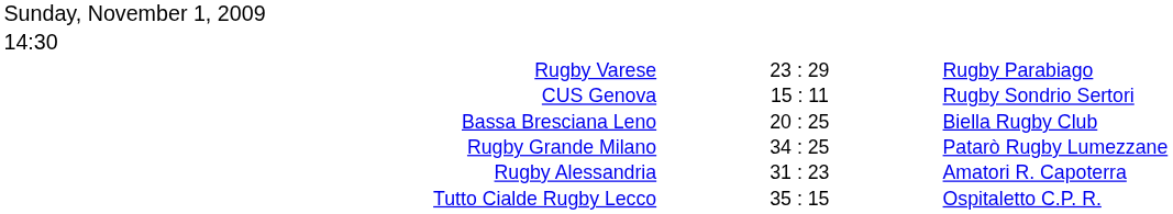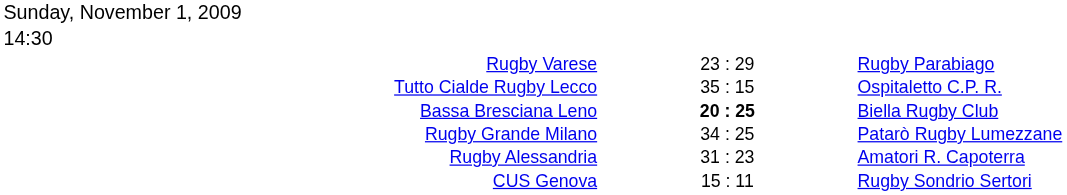 <table style="width:70%;" cellspacing="1">
 <tr>
 <th width=35%></th>
 <th width=15%></th>
 <th></th>
 </tr>
 <tr>
 <td>Sunday, November 1, 2009</td>
 </tr>
 <tr>
 <td>14:30</td>
 </tr>
 <tr style=font-size:90%>
 <td align=right><a href='#'>Rugby Varese</a></td>
 <td align=center>23 : 29</td>
 <td><a href='#'>Rugby Parabiago</a></td>
 </tr>
 <tr style=font-size:90%>
-<td align=right><a href='#'>CUS Genova</a></td>
-<td align=center>15 : 11</td>
-<td><a href='#'>Rugby Sondrio Sertori</a></td>
+<td align=right><a href='#'>Tutto Cialde Rugby Lecco</a></td>
+<td align=center>35 : 15</td>
+<td><a href='#'>Ospitaletto C.P. R.</a></td>
 </tr>
 <tr style=font-size:90%>
 <td align=right><a href='#'>Bassa Bresciana Leno</a></td>
-<td align=center>20 : 25</td>
+<td align=center><strong>20 : 25</strong></td>
 <td><a href='#'>Biella Rugby Club</a></td>
 </tr>
 <tr style=font-size:90%>
 <td align=right><a href='#'>Rugby Grande Milano</a></td>
 <td align=center>34 : 25</td>
 <td><a href='#'>Patarò Rugby Lumezzane</a></td>
 </tr>
 <tr style=font-size:90%>
 <td align=right><a href='#'>Rugby Alessandria</a></td>
 <td align=center>31 : 23</td>
 <td><a href='#'>Amatori R. Capoterra</a></td>
 </tr>
 <tr style=font-size:90%>
-<td align=right><a href='#'>Tutto Cialde Rugby Lecco</a></td>
-<td align=center>35 : 15</td>
-<td><a href='#'>Ospitaletto C.P. R.</a></td>
+<td align=right><a href='#'>CUS Genova</a></td>
+<td align=center>15 : 11</td>
+<td><a href='#'>Rugby Sondrio Sertori</a></td>
 </tr>
 </table>
